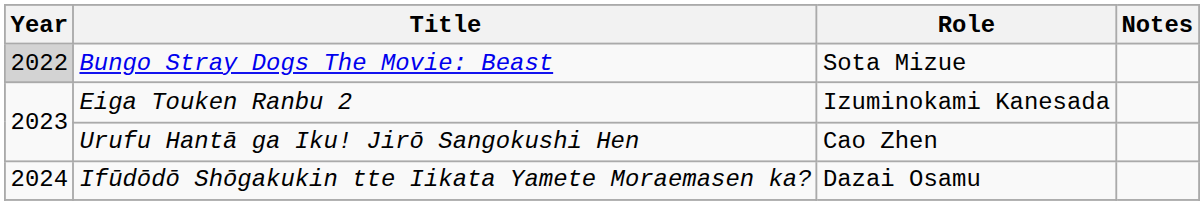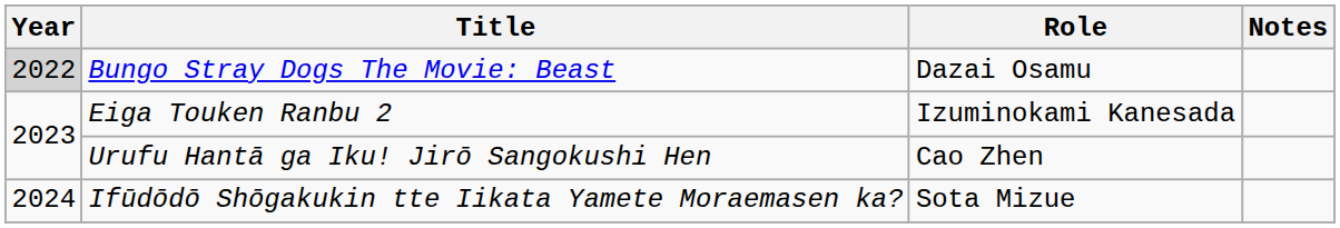 <table class="wikitable">
 <tr>
 <th>Year</th>
 <th>Title</th>
 <th>Role</th>
 <th>Notes</th>
 </tr>
 <tr>
 <td style="background: lightgrey;">2022</td>
 <td><em><a href='#'>Bungo Stray Dogs The Movie: Beast</a></em></td>
-<td>Sota Mizue</td>
+<td>Dazai Osamu</td>
 <td></td>
 </tr>
 <tr>
 <td rowspan="2">2023</td>
 <td><em>Eiga Touken Ranbu</em> <em>2</em></td>
 <td>Izuminokami Kanesada</td>
 <td></td>
 </tr>
 <tr>
 <td><em>Urufu Hantā ga Iku! Jirō Sangokushi Hen</em></td>
 <td>Cao Zhen</td>
 <td></td>
 </tr>
 <tr>
 <td>2024</td>
 <td><em>Ifūdōdō Shōgakukin tte Iikata Yamete Moraemasen ka?</em></td>
-<td>Dazai Osamu</td>
+<td>Sota Mizue</td>
 <td></td>
 </tr>
 </table>
